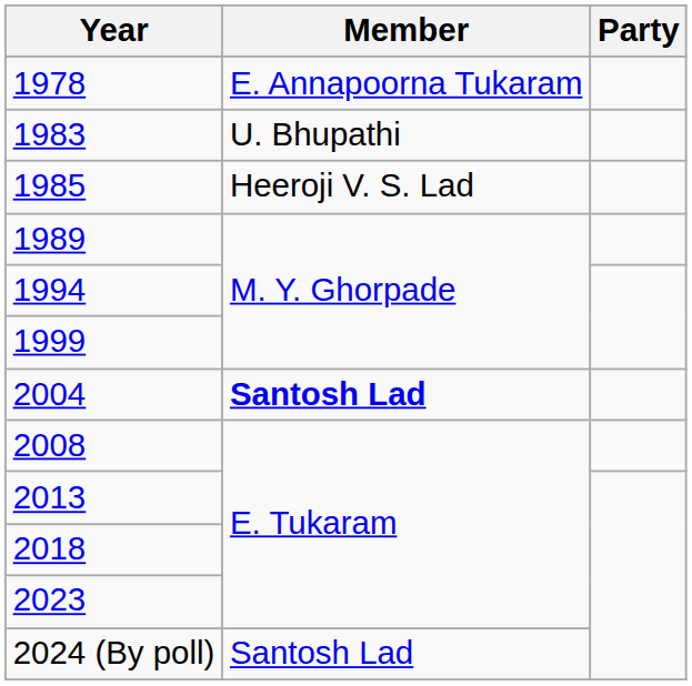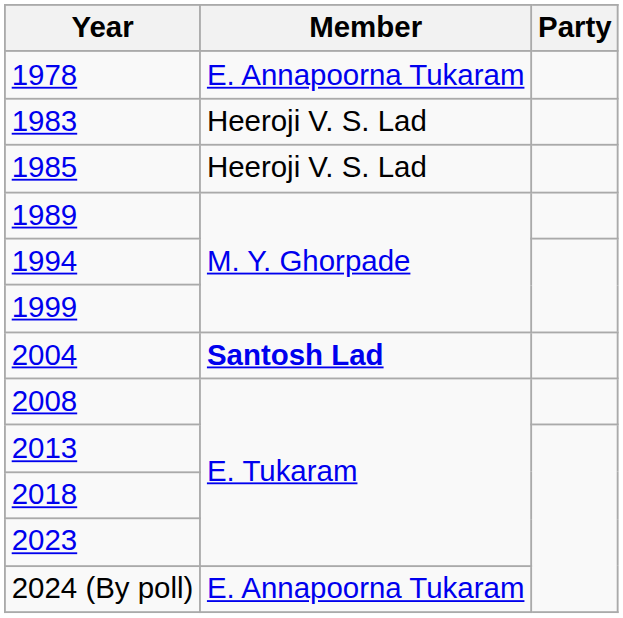 <table class="wikitable sortable">
 <tr>
 <th>Year</th>
 <th>Member</th>
 <th colspan="2">Party</th>
 </tr>
 <tr>
 <td><a href='#'>1978</a></td>
 <td><a href='#'>E. Annapoorna Tukaram</a></td>
 <td></td>
 </tr>
 <tr>
 <td><a href='#'>1983</a></td>
-<td>U. Bhupathi</td>
+<td>Heeroji V. S. Lad</td>
 <td></td>
 </tr>
 <tr>
 <td><a href='#'>1985</a></td>
 <td>Heeroji V. S. Lad</td>
 <td></td>
 </tr>
 <tr>
 <td><a href='#'>1989</a></td>
 <td rowspan=3><a href='#'>M. Y. Ghorpade</a></td>
 <td></td>
 </tr>
 <tr>
 <td><a href='#'>1994</a></td>
 </tr>
 <tr>
 <td><a href='#'>1999</a></td>
 </tr>
 <tr>
 <td><a href='#'>2004</a></td>
 <td><strong><a href='#'>Santosh Lad</a></strong></td>
 <td></td>
 </tr>
 <tr>
 <td><a href='#'>2008</a></td>
 <td rowspan=4><a href='#'>E. Tukaram</a></td>
 <td></td>
 </tr>
 <tr>
 <td><a href='#'>2013</a></td>
 </tr>
 <tr>
 <td><a href='#'>2018</a></td>
 </tr>
 <tr>
 <td><a href='#'>2023</a></td>
 </tr>
 <tr>
 <td>2024 (By poll)</td>
-<td><a href='#'>Santosh Lad</a></td>
+<td><a href='#'>E. Annapoorna Tukaram</a></td>
 </tr>
 </table>
